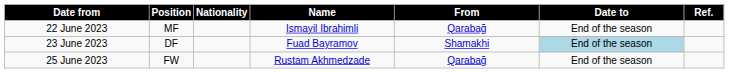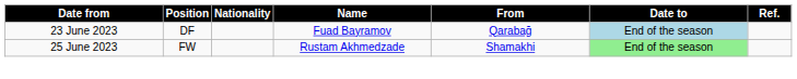 <table class="wikitable" style="text-align:center; font-size:90%; ">
 <tr>
 <th style="background:#000000; color:#FFFFFF; width:200px;">Date from</th>
 <th style="background:#000000; color:#FFFFFF; width:50px;">Position</th>
 <th style="background:#000000; color:#FFFFFF; width:50px;">Nationality</th>
 <th style="background:#000000; color:#FFFFFF; width:200px;">Name</th>
 <th style="background:#000000; color:#FFFFFF; width:200px;">From</th>
 <th style="background:#000000; color:#FFFFFF; width:200px;">Date to</th>
 <th style="background:#000000; color:#FFFFFF; width:50px;">Ref.</th>
 </tr>
 <tr>
-<td>22 June 2023</td>
-<td>MF</td>
-<td></td>
-<td><a href='#'>Ismayil Ibrahimli</a></td>
-<td><a href='#'>Qarabağ</a></td>
-<td>End of the season</td>
-<td></td>
-</tr>
-<tr>
 <td>23 June 2023</td>
 <td>DF</td>
 <td></td>
 <td><a href='#'>Fuad Bayramov</a></td>
-<td><a href='#'>Shamakhi</a></td>
+<td><a href='#'>Qarabağ</a></td>
 <td style="background: lightblue;">End of the season</td>
 <td></td>
 </tr>
 <tr>
 <td>25 June 2023</td>
 <td>FW</td>
 <td></td>
 <td><a href='#'>Rustam Akhmedzade</a></td>
-<td><a href='#'>Qarabağ</a></td>
-<td>End of the season</td>
+<td><a href='#'>Shamakhi</a></td>
+<td style="background: lightgreen;">End of the season</td>
 <td></td>
 </tr>
 </table>
